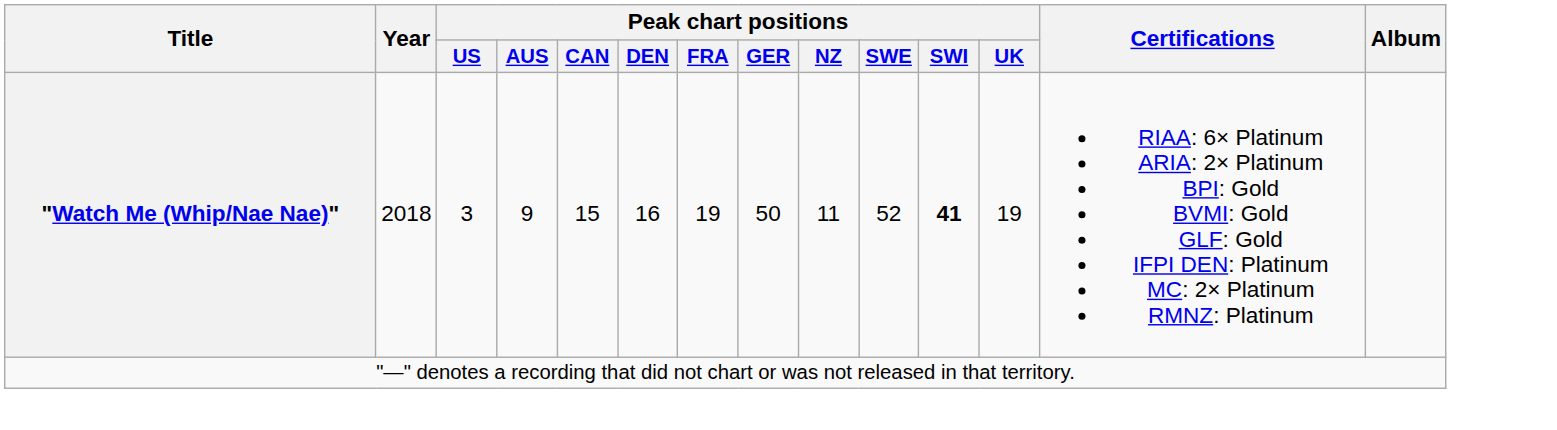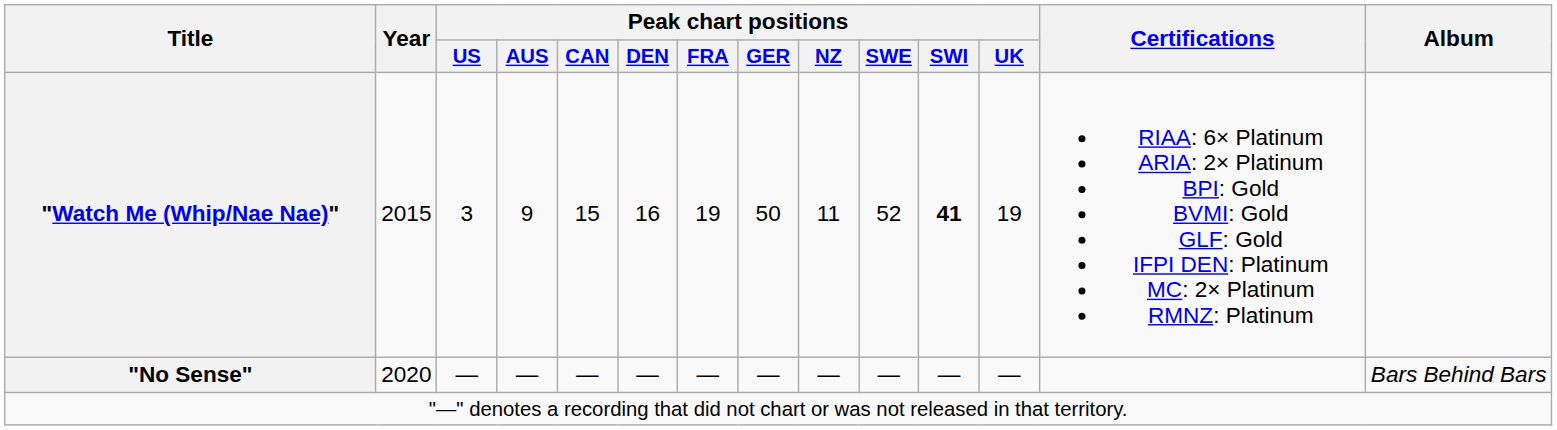 <table class="wikitable plainrowheaders" style="text-align:center;">
 <tr>
 <th scope="col" rowspan="2" style="width:16em;">Title</th>
 <th scope="col" rowspan="2" style="width:1em;">Year</th>
 <th scope="col" colspan="10">Peak chart positions</th>
 <th scope="col" rowspan="2" style="width:14em;"><a href='#'>Certifications</a></th>
 <th scope="col" rowspan="2">Album</th>
 </tr>
 <tr>
 <th scope="col" style="width:2.5em;font-size:90%;"><a href='#'>US</a><br></th>
 <th scope="col" style="width:2.5em;font-size:90%;"><a href='#'>AUS</a><br></th>
 <th scope="col" style="width:2.5em;font-size:90%;"><a href='#'>CAN</a><br></th>
 <th scope="col" style="width:2.5em;font-size:90%;"><a href='#'>DEN</a><br></th>
 <th scope="col" style="width:2.5em;font-size:90%;"><a href='#'>FRA</a><br></th>
 <th scope="col" style="width:2.5em;font-size:90%;"><a href='#'>GER</a><br></th>
 <th scope="col" style="width:2.5em;font-size:90%;"><a href='#'>NZ</a><br></th>
 <th scope="col" style="width:2.5em;font-size:90%;"><a href='#'>SWE</a><br></th>
 <th scope="col" style="width:2.5em;font-size:90%;"><a href='#'>SWI</a><br></th>
 <th scope="col" style="width:2.5em;font-size:90%;"><a href='#'>UK</a><br></th>
 </tr>
 <tr>
 <th scope="row">"<a href='#'>Watch Me (Whip/Nae Nae)</a>"</th>
-<td>2018</td>
+<td>2015</td>
 <td>3</td>
 <td>9</td>
 <td>15</td>
 <td>16</td>
 <td>19</td>
 <td>50</td>
 <td>11</td>
 <td>52</td>
 <td><strong>41</strong></td>
 <td>19</td>
 <td><br><ul><li><a href='#'>RIAA</a>: 6× Platinum</li><li><a href='#'>ARIA</a>: 2× Platinum</li><li><a href='#'>BPI</a>: Gold</li><li><a href='#'>BVMI</a>: Gold</li><li><a href='#'>GLF</a>: Gold</li><li><a href='#'>IFPI DEN</a>: Platinum</li><li><a href='#'>MC</a>: 2× Platinum</li><li><a href='#'>RMNZ</a>: Platinum</li></ul></td>
 <td></td>
 </tr>
 <tr>
+<th scope="row">"No Sense"</th>
+<td>2020</td>
+<td>—</td>
+<td>—</td>
+<td>—</td>
+<td>—</td>
+<td>—</td>
+<td>—</td>
+<td>—</td>
+<td>—</td>
+<td>—</td>
+<td>—</td>
+<td></td>
+<td><em>Bars Behind Bars</em></td>
+</tr>
+<tr>
 <td colspan="14" style="font-size:90%">"—" denotes a recording that did not chart or was not released in that territory.</td>
 </tr>
 </table>
